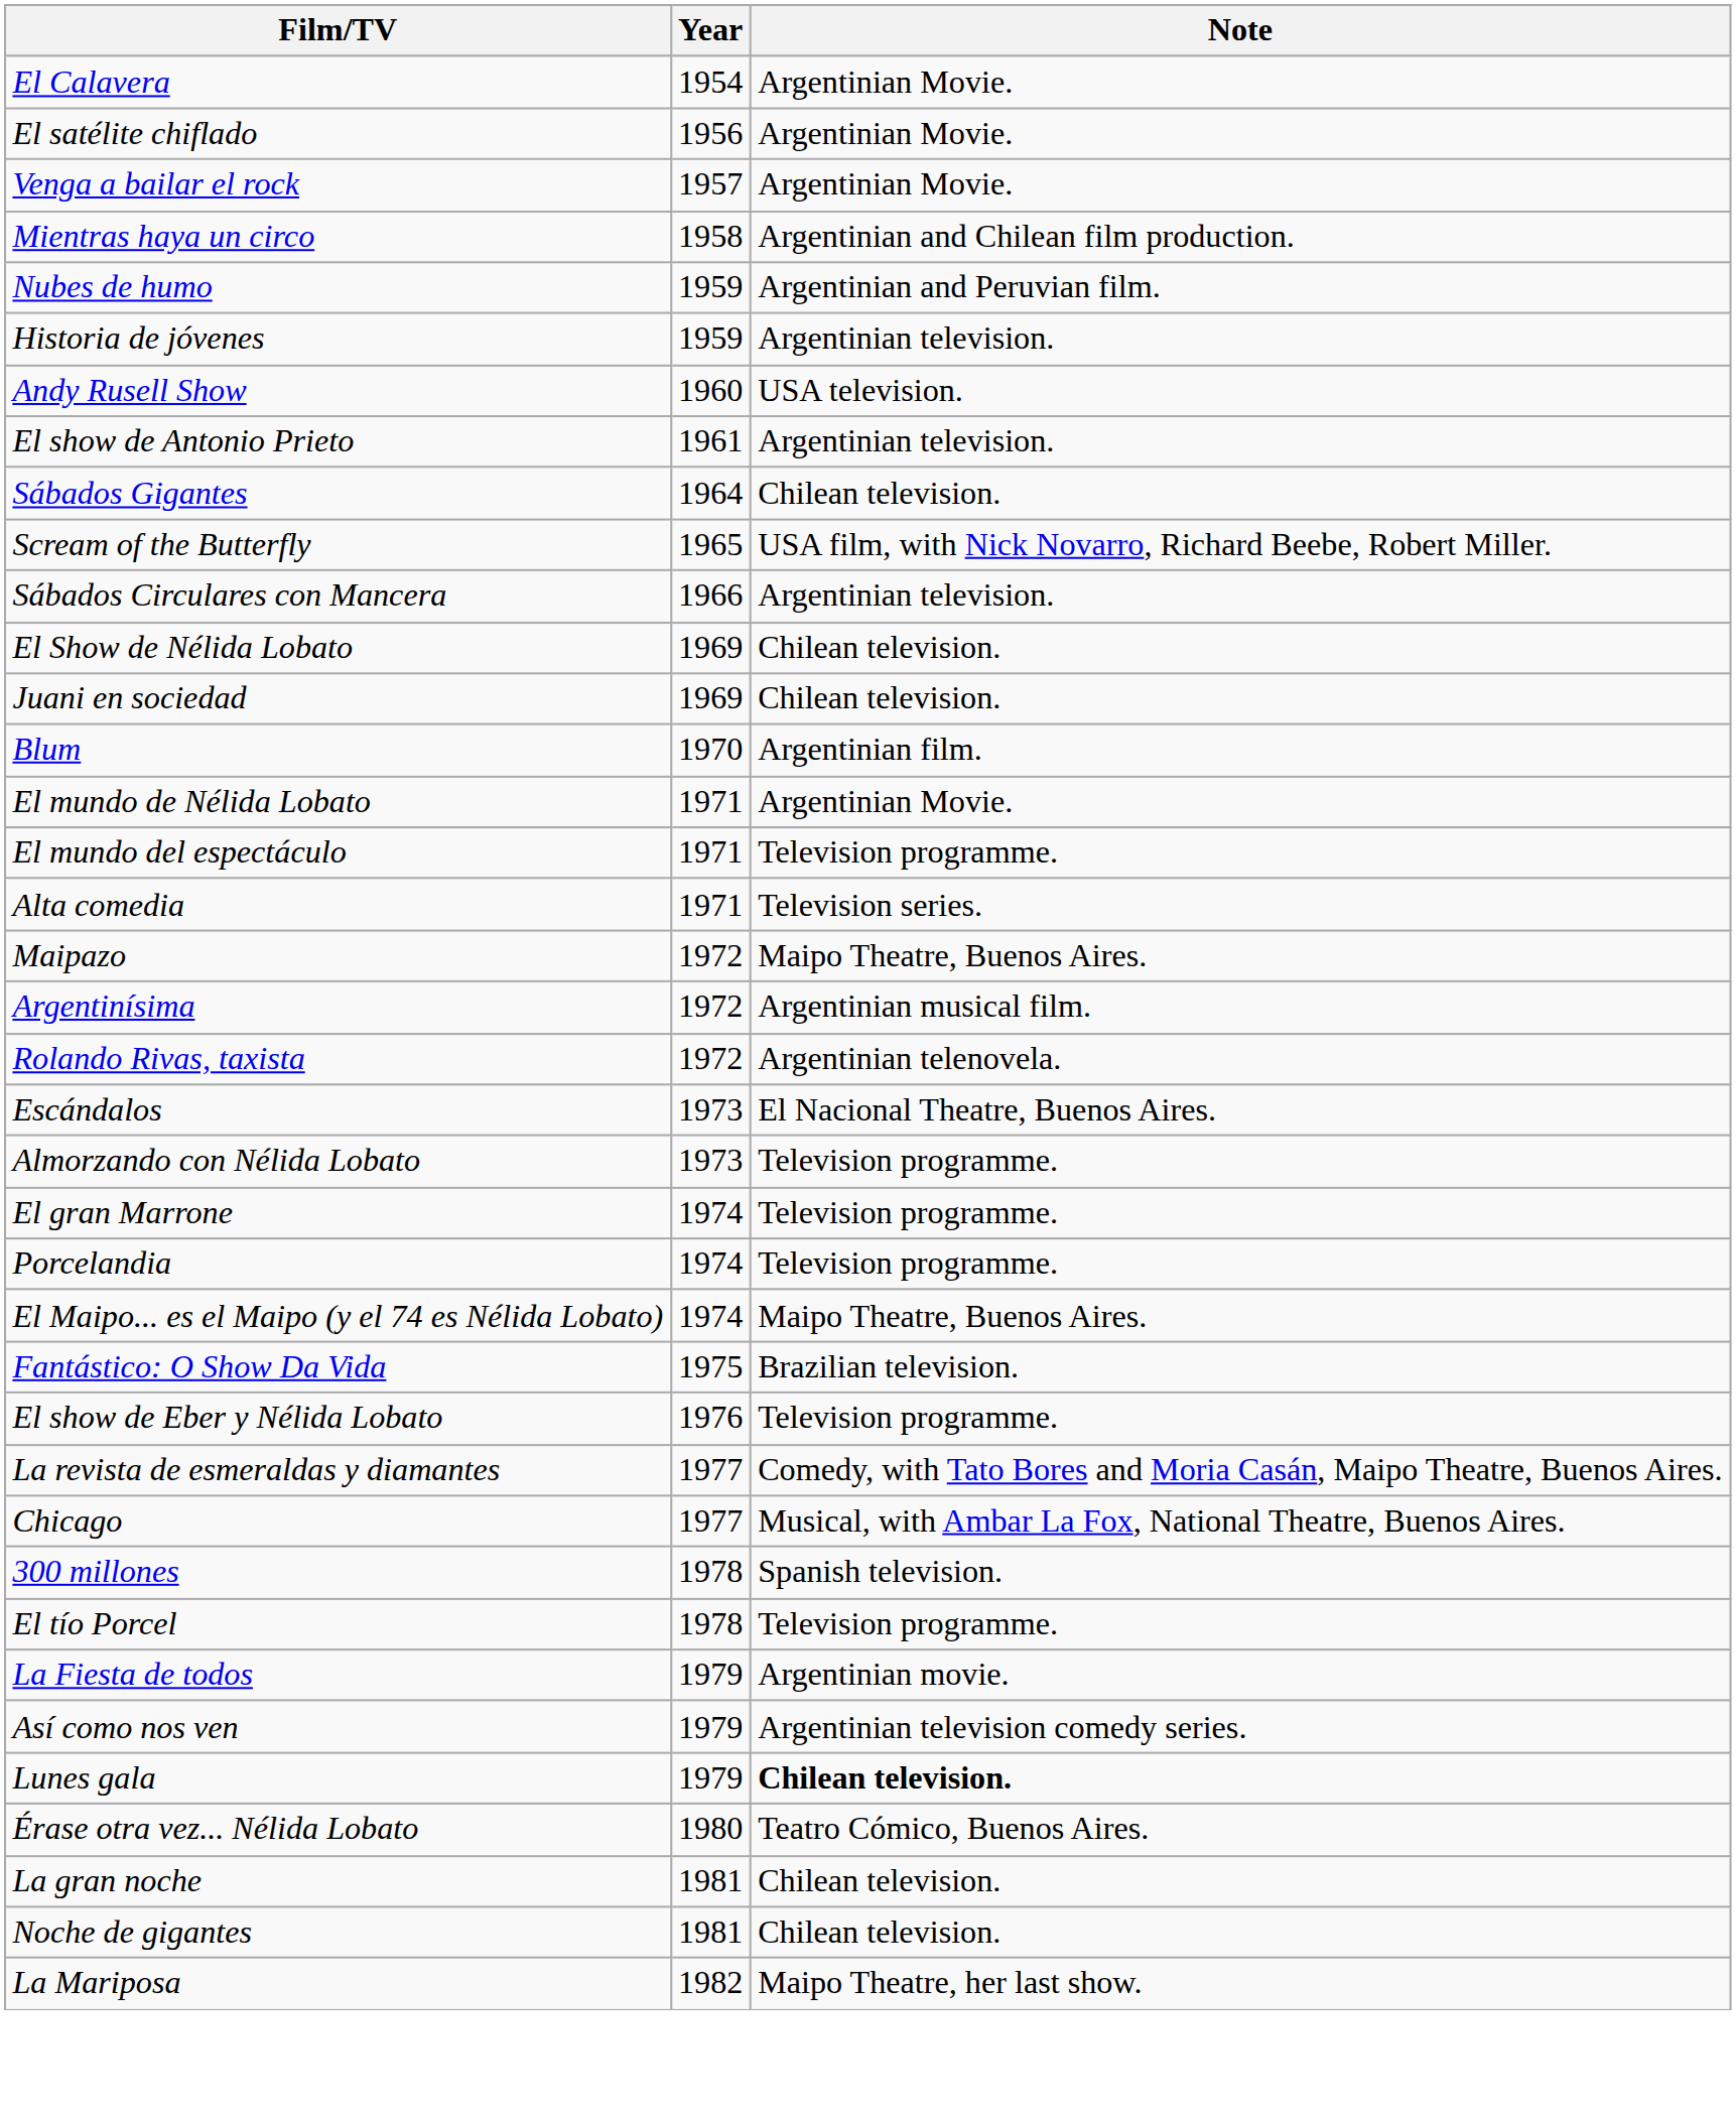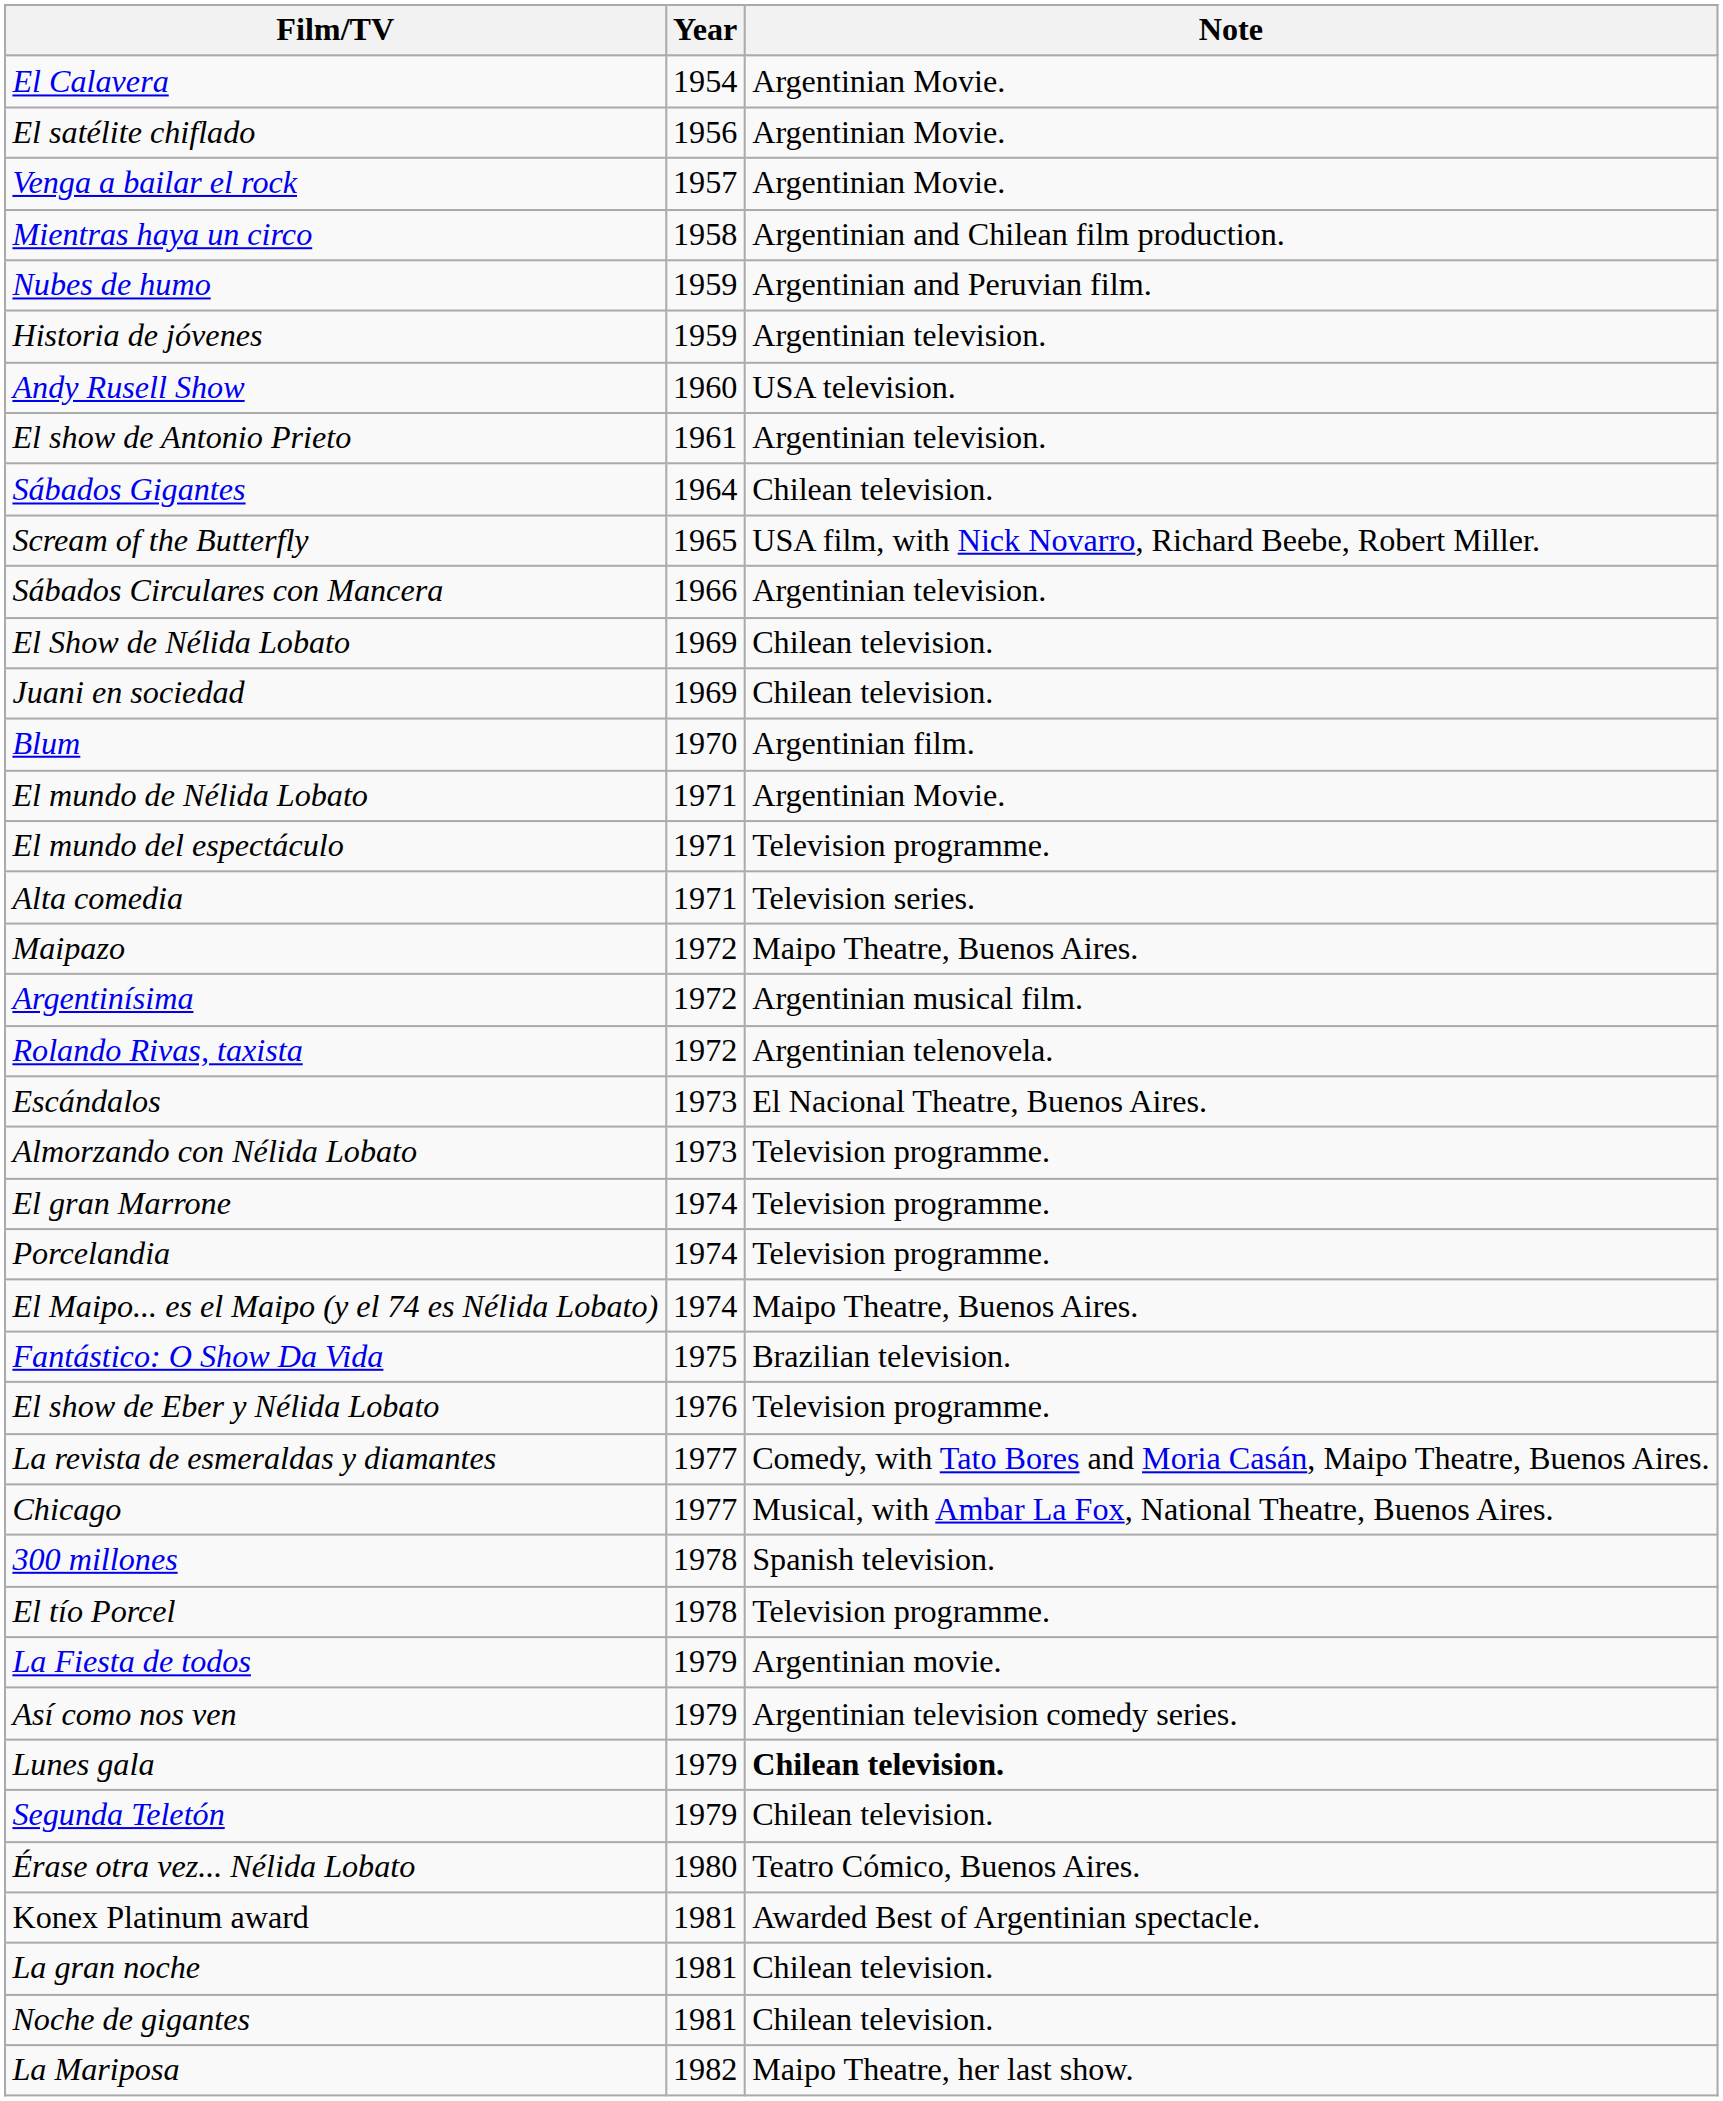 <table class="wikitable">
 <tr style="background-color:silver;">
 <th>Film/TV</th>
 <th>Year</th>
 <th>Note</th>
 </tr>
 <tr>
 <td><em><a href='#'>El Calavera</a></em></td>
 <td>1954</td>
 <td>Argentinian Movie.</td>
 </tr>
 <tr>
 <td><em>El satélite chiflado</em></td>
 <td>1956</td>
 <td>Argentinian Movie.</td>
 </tr>
 <tr>
 <td><em><a href='#'>Venga a bailar el rock</a></em></td>
 <td>1957</td>
 <td>Argentinian Movie.</td>
 </tr>
 <tr>
 <td><em><a href='#'>Mientras haya un circo</a></em></td>
 <td>1958</td>
 <td>Argentinian and Chilean film production.</td>
 </tr>
 <tr>
 <td><em><a href='#'>Nubes de humo</a></em></td>
 <td>1959</td>
 <td>Argentinian and Peruvian film.</td>
 </tr>
 <tr>
 <td><em>Historia de jóvenes</em></td>
 <td>1959</td>
 <td>Argentinian television.</td>
 </tr>
 <tr>
 <td><em><a href='#'>Andy Rusell Show</a></em></td>
 <td>1960</td>
 <td>USA television.</td>
 </tr>
 <tr>
 <td><em>El show de Antonio Prieto</em></td>
 <td>1961</td>
 <td>Argentinian television.</td>
 </tr>
 <tr>
 <td><em><a href='#'>Sábados Gigantes</a></em></td>
 <td>1964</td>
 <td>Chilean television.</td>
 </tr>
 <tr>
 <td><em>Scream of the Butterfly</em></td>
 <td>1965</td>
 <td>USA film, with <a href='#'>Nick Novarro</a>, Richard Beebe, Robert Miller.</td>
 </tr>
 <tr>
 <td><em>Sábados Circulares con Mancera</em></td>
 <td>1966</td>
 <td>Argentinian television.</td>
 </tr>
 <tr>
 <td><em>El Show de Nélida Lobato</em></td>
 <td>1969</td>
 <td>Chilean television.</td>
 </tr>
 <tr>
 <td><em>Juani en sociedad</em></td>
 <td>1969</td>
 <td>Chilean television.</td>
 </tr>
 <tr>
 <td><em><a href='#'>Blum</a></em></td>
 <td>1970</td>
 <td>Argentinian film.</td>
 </tr>
 <tr>
 <td><em>El mundo de Nélida Lobato</em></td>
 <td>1971</td>
 <td>Argentinian Movie.</td>
 </tr>
 <tr>
 <td><em>El mundo del espectáculo</em></td>
 <td>1971</td>
 <td>Television programme.</td>
 </tr>
 <tr>
 <td><em>Alta comedia</em></td>
 <td>1971</td>
 <td>Television series.</td>
 </tr>
 <tr>
 <td><em>Maipazo</em></td>
 <td>1972</td>
 <td>Maipo Theatre, Buenos Aires.</td>
 </tr>
 <tr>
 <td><em><a href='#'>Argentinísima</a></em></td>
 <td>1972</td>
 <td>Argentinian musical film.</td>
 </tr>
 <tr>
 <td><em><a href='#'>Rolando Rivas, taxista</a></em></td>
 <td>1972</td>
 <td>Argentinian telenovela.</td>
 </tr>
 <tr>
 <td><em>Escándalos</em></td>
 <td>1973</td>
 <td>El Nacional Theatre, Buenos Aires.</td>
 </tr>
 <tr>
 <td><em>Almorzando con Nélida Lobato</em></td>
 <td>1973</td>
 <td>Television programme.</td>
 </tr>
 <tr>
 <td><em>El gran Marrone</em></td>
 <td>1974</td>
 <td>Television programme.</td>
 </tr>
 <tr>
 <td><em>Porcelandia</em></td>
 <td>1974</td>
 <td>Television programme.</td>
 </tr>
 <tr>
 <td><em>El Maipo... es el Maipo (y el 74 es Nélida Lobato)</em></td>
 <td>1974</td>
 <td>Maipo Theatre, Buenos Aires.</td>
 </tr>
 <tr>
 <td><em><a href='#'>Fantástico: O Show Da Vida</a></em></td>
 <td>1975</td>
 <td>Brazilian television.</td>
 </tr>
 <tr>
 <td><em>El show de Eber y Nélida Lobato</em></td>
 <td>1976</td>
 <td>Television programme.</td>
 </tr>
 <tr>
 <td><em>La revista de esmeraldas y diamantes</em></td>
 <td>1977</td>
 <td>Comedy, with <a href='#'>Tato Bores</a> and <a href='#'>Moria Casán</a>, Maipo Theatre, Buenos Aires.</td>
 </tr>
 <tr>
 <td><em>Chicago</em></td>
 <td>1977</td>
 <td>Musical, with <a href='#'>Ambar La Fox</a>, National Theatre, Buenos Aires.</td>
 </tr>
 <tr>
 <td><em><a href='#'>300 millones</a></em></td>
 <td>1978</td>
 <td>Spanish television.</td>
 </tr>
 <tr>
 <td><em>El tío Porcel</em></td>
 <td>1978</td>
 <td>Television programme.</td>
 </tr>
 <tr>
 <td><em><a href='#'>La Fiesta de todos</a></em></td>
 <td>1979</td>
 <td>Argentinian movie.</td>
 </tr>
 <tr>
 <td><em>Así como nos ven</em></td>
 <td>1979</td>
 <td>Argentinian television comedy series.</td>
 </tr>
 <tr>
 <td><em>Lunes gala</em></td>
 <td>1979</td>
 <td><strong>Chilean television.</strong></td>
 </tr>
 <tr>
+<td><em><a href='#'>Segunda Teletón</a></em></td>
+<td>1979</td>
+<td>Chilean television.</td>
+</tr>
+<tr>
 <td><em>Érase otra vez... Nélida Lobato</em></td>
 <td>1980</td>
 <td>Teatro Cómico, Buenos Aires.</td>
+</tr>
+<tr>
+<td>Konex Platinum award</td>
+<td>1981</td>
+<td>Awarded Best of Argentinian spectacle.</td>
 </tr>
 <tr>
 <td><em>La gran noche</em></td>
 <td>1981</td>
 <td>Chilean television.</td>
 </tr>
 <tr>
 <td><em>Noche de gigantes</em></td>
 <td>1981</td>
 <td>Chilean television.</td>
 </tr>
 <tr>
 <td><em>La Mariposa</em></td>
 <td>1982</td>
 <td>Maipo Theatre, her last show.</td>
 </tr>
 </table>
